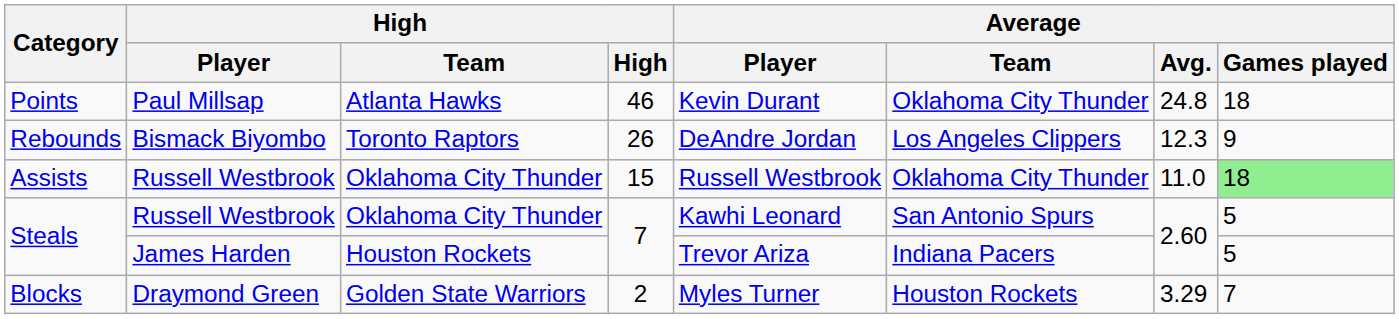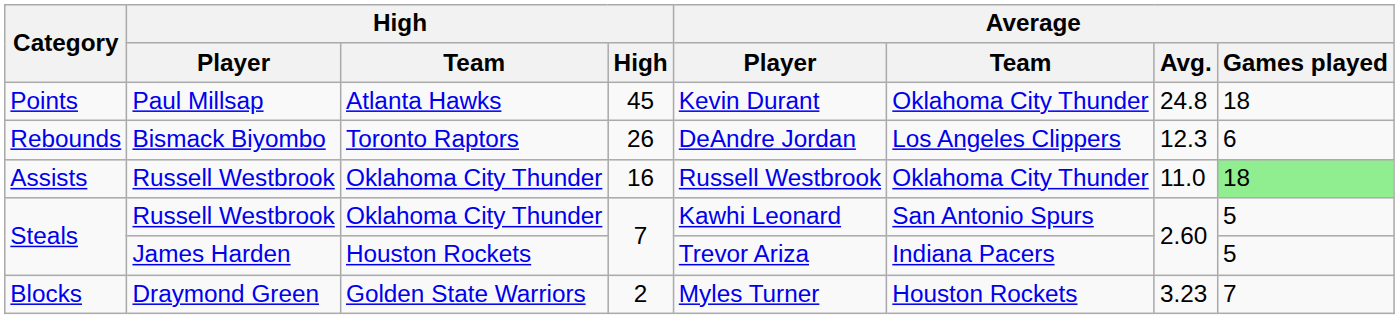 <table class=wikitable style="text-align:left;">
 <tr>
 <th rowspan=2>Category</th>
 <th colspan=3>High</th>
 <th colspan=4>Average</th>
 </tr>
 <tr>
 <th>Player</th>
 <th>Team</th>
 <th>High</th>
 <th>Player</th>
 <th>Team</th>
 <th>Avg.</th>
 <th>Games played</th>
 </tr>
 <tr>
 <td><a href='#'>Points</a></td>
 <td><a href='#'>Paul Millsap</a></td>
 <td><a href='#'>Atlanta Hawks</a></td>
-<td align=center>46</td>
+<td align=center>45</td>
 <td><a href='#'>Kevin Durant</a></td>
 <td><a href='#'>Oklahoma City Thunder</a></td>
 <td>24.8</td>
 <td>18</td>
 </tr>
 <tr>
 <td><a href='#'>Rebounds</a></td>
 <td><a href='#'>Bismack Biyombo</a></td>
 <td><a href='#'>Toronto Raptors</a></td>
 <td align=center>26</td>
 <td><a href='#'>DeAndre Jordan</a></td>
 <td><a href='#'>Los Angeles Clippers</a></td>
 <td>12.3</td>
-<td>9</td>
+<td>6</td>
 </tr>
 <tr>
 <td><a href='#'>Assists</a></td>
 <td><a href='#'>Russell Westbrook</a></td>
 <td><a href='#'>Oklahoma City Thunder</a></td>
-<td align=center>15</td>
+<td align=center>16</td>
 <td><a href='#'>Russell Westbrook</a></td>
 <td><a href='#'>Oklahoma City Thunder</a></td>
 <td>11.0</td>
 <td style="background: lightgreen;">18</td>
 </tr>
 <tr>
 <td rowspan=2><a href='#'>Steals</a></td>
 <td><a href='#'>Russell Westbrook</a></td>
 <td><a href='#'>Oklahoma City Thunder</a></td>
 <td rowspan=2 align=center>7</td>
 <td><a href='#'>Kawhi Leonard</a></td>
 <td><a href='#'>San Antonio Spurs</a></td>
 <td rowspan=2>2.60</td>
 <td>5</td>
 </tr>
 <tr>
 <td><a href='#'>James Harden</a></td>
 <td><a href='#'>Houston Rockets</a></td>
 <td><a href='#'>Trevor Ariza</a></td>
 <td><a href='#'>Indiana Pacers</a></td>
 <td>5</td>
 </tr>
 <tr>
 <td><a href='#'>Blocks</a></td>
 <td><a href='#'>Draymond Green</a></td>
 <td><a href='#'>Golden State Warriors</a></td>
 <td align=center>2</td>
 <td><a href='#'>Myles Turner</a></td>
 <td><a href='#'>Houston Rockets</a></td>
-<td>3.29</td>
+<td>3.23</td>
 <td>7</td>
 </tr>
 </table>
